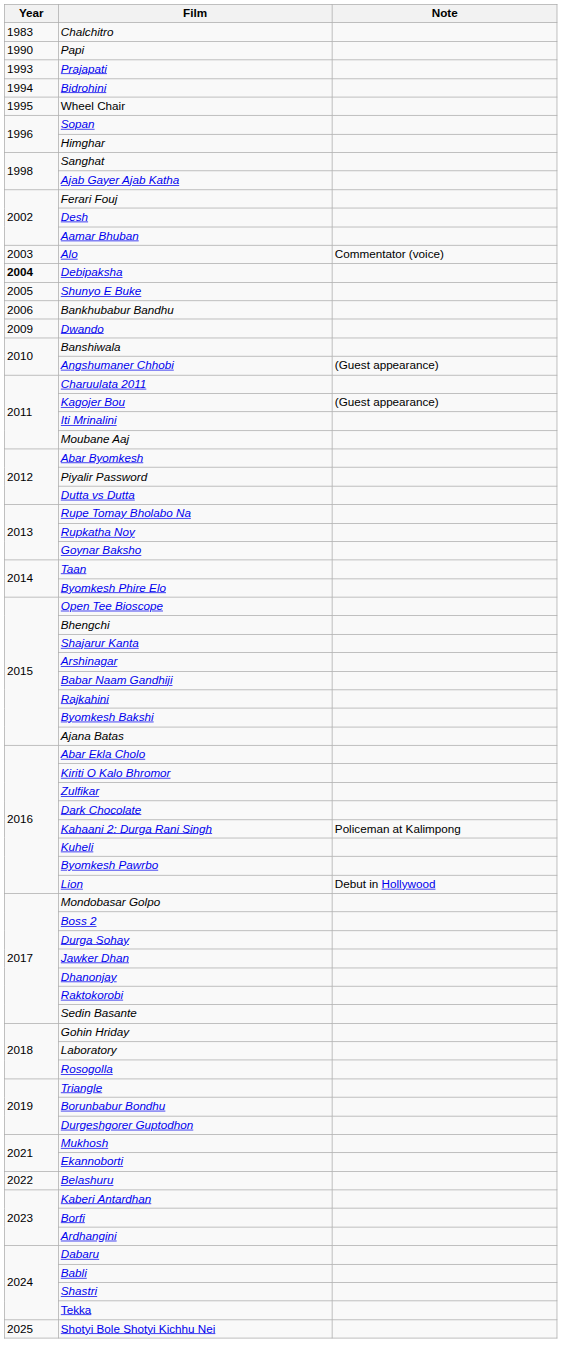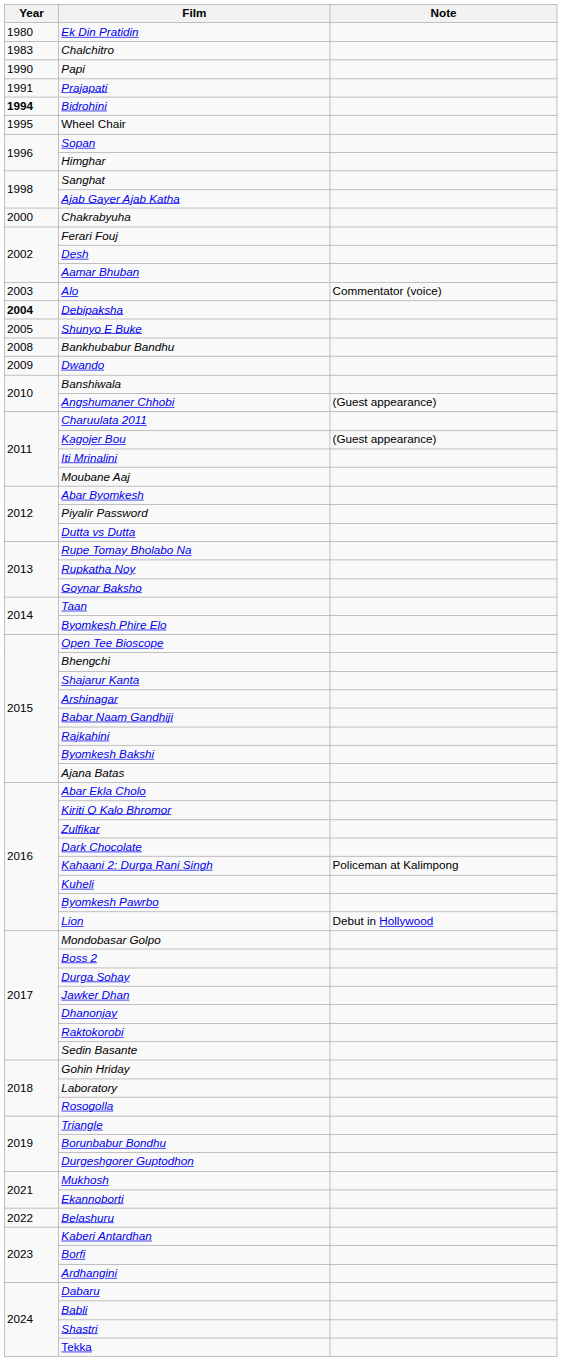 <table class="wikitable sortable" width=60%;>
 <tr>
 <th>Year</th>
 <th>Film</th>
 <th>Note</th>
+</tr>
+<tr>
+<td>1980</td>
+<td><em><a href='#'>Ek Din Pratidin</a></em></td>
+<td></td>
 </tr>
 <tr>
 <td>1983</td>
 <td><em>Chalchitro</em></td>
 <td></td>
 </tr>
 <tr>
 <td>1990</td>
 <td><em>Papi</em></td>
 <td></td>
 </tr>
 <tr>
-<td>1993</td>
+<td>1991</td>
 <td><em><a href='#'>Prajapati</a></em></td>
 <td></td>
 </tr>
 <tr>
-<td>1994</td>
+<td><strong>1994</strong></td>
 <td><em><a href='#'>Bidrohini</a></em></td>
 <td></td>
 </tr>
 <tr>
 <td>1995</td>
 <td>Wheel Chair</td>
 <td></td>
 </tr>
 <tr>
 <td rowspan="2">1996</td>
 <td><em><a href='#'>Sopan</a></em></td>
 <td></td>
 </tr>
 <tr>
 <td><em>Himghar</em></td>
 <td></td>
 </tr>
 <tr>
 <td rowspan="2">1998</td>
 <td><em>Sanghat</em></td>
 <td></td>
 </tr>
 <tr>
 <td><em><a href='#'>Ajab Gayer Ajab Katha</a></em></td>
+<td></td>
+</tr>
+<tr>
+<td>2000</td>
+<td><em>Chakrabyuha</em></td>
 <td></td>
 </tr>
 <tr>
 <td rowspan="3">2002</td>
 <td><em>Ferari Fouj</em></td>
 <td></td>
 </tr>
 <tr>
 <td><em><a href='#'>Desh</a></em></td>
 <td></td>
 </tr>
 <tr>
 <td><em><a href='#'>Aamar Bhuban</a></em></td>
 <td></td>
 </tr>
 <tr>
 <td>2003</td>
 <td><em><a href='#'>Alo</a></em></td>
 <td>Commentator (voice)</td>
 </tr>
 <tr>
 <td><strong>2004</strong></td>
 <td><em><a href='#'>Debipaksha</a></em></td>
 <td></td>
 </tr>
 <tr>
 <td>2005</td>
 <td><em><a href='#'>Shunyo E Buke</a></em></td>
 <td></td>
 </tr>
 <tr>
-<td>2006</td>
+<td>2008</td>
 <td><em>Bankhubabur Bandhu</em></td>
 <td></td>
 </tr>
 <tr>
 <td>2009</td>
 <td><em><a href='#'>Dwando</a></em></td>
 <td></td>
 </tr>
 <tr>
 <td rowspan="2">2010</td>
 <td><em>Banshiwala</em></td>
 <td></td>
 </tr>
 <tr>
 <td><em><a href='#'>Angshumaner Chhobi</a></em></td>
 <td>(Guest appearance)</td>
 </tr>
 <tr>
 <td rowspan="4">2011</td>
 <td><em><a href='#'>Charuulata 2011</a></em></td>
 <td></td>
 </tr>
 <tr>
 <td><em><a href='#'>Kagojer Bou</a></em></td>
 <td>(Guest appearance)</td>
 </tr>
 <tr>
 <td><em><a href='#'>Iti Mrinalini</a></em></td>
 <td></td>
 </tr>
 <tr>
 <td><em>Moubane Aaj</em></td>
 <td></td>
 </tr>
 <tr>
 <td rowspan="3">2012</td>
 <td><em><a href='#'>Abar Byomkesh</a></em></td>
 <td></td>
 </tr>
 <tr>
 <td><em>Piyalir Password</em></td>
 <td></td>
 </tr>
 <tr>
 <td><em><a href='#'>Dutta vs Dutta</a></em></td>
 <td></td>
 </tr>
 <tr>
 <td rowspan="3">2013</td>
 <td><em><a href='#'>Rupe Tomay Bholabo Na</a></em></td>
 <td></td>
 </tr>
 <tr>
 <td><em><a href='#'>Rupkatha Noy</a></em></td>
 <td></td>
 </tr>
 <tr>
 <td><em><a href='#'>Goynar Baksho</a></em></td>
 <td></td>
 </tr>
 <tr>
 <td rowspan="2">2014</td>
 <td><em><a href='#'>Taan</a></em></td>
 <td></td>
 </tr>
 <tr>
 <td><em><a href='#'>Byomkesh Phire Elo</a></em></td>
 <td></td>
 </tr>
 <tr>
 <td rowspan="8">2015</td>
 <td><em><a href='#'>Open Tee Bioscope</a></em></td>
 <td></td>
 </tr>
 <tr>
 <td><em>Bhengchi</em></td>
 <td></td>
 </tr>
 <tr>
 <td><em><a href='#'>Shajarur Kanta</a></em></td>
 <td></td>
 </tr>
 <tr>
 <td><em><a href='#'>Arshinagar</a></em></td>
 <td></td>
 </tr>
 <tr>
 <td><em><a href='#'>Babar Naam Gandhiji</a></em></td>
 <td></td>
 </tr>
 <tr>
 <td><em> <a href='#'>Rajkahini</a></em></td>
 <td></td>
 </tr>
 <tr>
 <td><em><a href='#'>Byomkesh Bakshi</a></em></td>
 <td></td>
 </tr>
 <tr>
 <td><em>Ajana Batas</em></td>
 <td></td>
 </tr>
 <tr>
 <td rowspan="8">2016</td>
 <td><em><a href='#'>Abar Ekla Cholo</a></em></td>
 <td></td>
 </tr>
 <tr>
 <td><em><a href='#'>Kiriti O Kalo Bhromor</a></em></td>
 <td></td>
 </tr>
 <tr>
 <td><em><a href='#'>Zulfikar</a></em></td>
 <td></td>
 </tr>
 <tr>
 <td><em><a href='#'>Dark Chocolate</a></em></td>
 <td></td>
 </tr>
 <tr>
 <td><em><a href='#'>Kahaani 2: Durga Rani Singh</a></em></td>
 <td>Policeman at Kalimpong</td>
 </tr>
 <tr>
 <td><em><a href='#'>Kuheli</a></em></td>
 <td></td>
 </tr>
 <tr>
 <td><em><a href='#'>Byomkesh Pawrbo</a></em></td>
 <td></td>
 </tr>
 <tr>
 <td><em><a href='#'>Lion</a></em></td>
 <td>Debut in <a href='#'>Hollywood</a></td>
 </tr>
 <tr>
 <td rowspan="7">2017</td>
 <td><em>Mondobasar Golpo</em></td>
 <td></td>
 </tr>
 <tr>
 <td><em><a href='#'>Boss 2</a></em></td>
 <td></td>
 </tr>
 <tr>
 <td><em><a href='#'>Durga Sohay</a></em></td>
 <td></td>
 </tr>
 <tr>
 <td><em><a href='#'>Jawker Dhan</a></em></td>
 <td></td>
 </tr>
 <tr>
 <td><em><a href='#'>Dhanonjay</a></em></td>
 <td></td>
 </tr>
 <tr>
 <td><em><a href='#'>Raktokorobi</a></em></td>
 <td></td>
 </tr>
 <tr>
 <td><em>Sedin Basante</em></td>
 <td></td>
 </tr>
 <tr>
 <td rowspan="3">2018</td>
 <td><em>Gohin Hriday</em></td>
 <td></td>
 </tr>
 <tr>
 <td><em>Laboratory</em></td>
 <td></td>
 </tr>
 <tr>
 <td><em><a href='#'>Rosogolla</a></em></td>
 <td></td>
 </tr>
 <tr>
 <td rowspan="3">2019</td>
 <td><em><a href='#'>Triangle</a></em></td>
 <td></td>
 </tr>
 <tr>
 <td><em><a href='#'>Borunbabur Bondhu</a></em></td>
 <td></td>
 </tr>
 <tr>
 <td><em><a href='#'>Durgeshgorer Guptodhon</a></em> </td>
 <td></td>
 </tr>
 <tr>
 <td rowspan="2">2021</td>
 <td><a href='#'><em>Mukhosh</em></a></td>
 <td></td>
 </tr>
 <tr>
 <td><em><a href='#'>Ekannoborti</a></em></td>
 <td></td>
 </tr>
 <tr>
 <td>2022</td>
 <td><em><a href='#'>Belashuru</a></em></td>
 <td></td>
 </tr>
 <tr>
 <td rowspan="3">2023</td>
 <td><em><a href='#'>Kaberi Antardhan</a></em></td>
 <td></td>
 </tr>
 <tr>
 <td><em><a href='#'>Borfi</a></em></td>
 <td></td>
 </tr>
 <tr>
 <td><em><a href='#'>Ardhangini</a></em></td>
 <td></td>
 </tr>
 <tr>
 <td rowspan="4">2024</td>
 <td><em><a href='#'>Dabaru</a></em></td>
 <td></td>
 </tr>
 <tr>
 <td><em><a href='#'>Babli</a></em></td>
 <td></td>
 </tr>
 <tr>
 <td><em><a href='#'>Shastri</a></em></td>
 <td></td>
 </tr>
 <tr>
 <td><a href='#'>Tekka</a></td>
 <td></td>
 </tr>
-<tr>
-<td>2025</td>
-<td><a href='#'>Shotyi Bole Shotyi Kichhu Nei</a></td>
-<td></td>
-</tr>
 </table>
